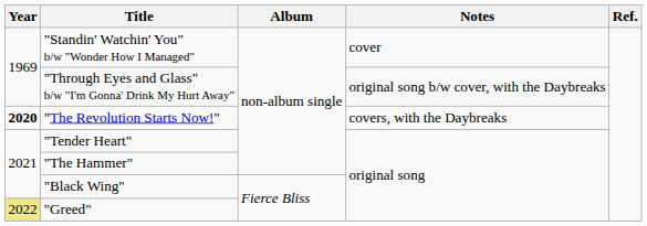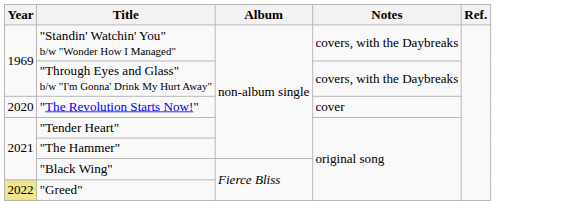 <table class="wikitable">
 <tr>
 <th>Year</th>
 <th>Title</th>
 <th>Album</th>
 <th>Notes</th>
 <th>Ref.</th>
 </tr>
 <tr>
 <td rowspan="2">1969</td>
 <td>"Standin' Watchin' You"<br><small>b/w "Wonder How I Managed"</small></td>
 <td rowspan="5">non-album single</td>
-<td>cover</td>
+<td>covers, with the Daybreaks</td>
 <td rowspan="7"></td>
 </tr>
 <tr>
 <td>"Through Eyes and Glass"<br><small>b/w "I'm Gonna' Drink My Hurt Away"</small></td>
-<td>original song b/w cover, with the Daybreaks</td>
+<td>covers, with the Daybreaks</td>
 </tr>
 <tr>
-<td><strong>2020</strong></td>
+<td>2020</td>
 <td>"<a href='#'>The Revolution Starts Now!</a>"</td>
-<td>covers, with the Daybreaks</td>
+<td>cover</td>
 </tr>
 <tr>
 <td rowspan="3">2021</td>
 <td>"Tender Heart"</td>
 <td rowspan="4">original song</td>
 </tr>
 <tr>
 <td>"The Hammer"</td>
 </tr>
 <tr>
 <td>"Black Wing"</td>
 <td rowspan="2"><em>Fierce Bliss</em></td>
 </tr>
 <tr>
 <td style="background: khaki;">2022</td>
 <td>"Greed"</td>
 </tr>
 </table>
